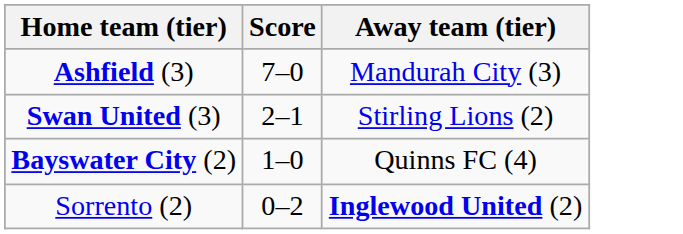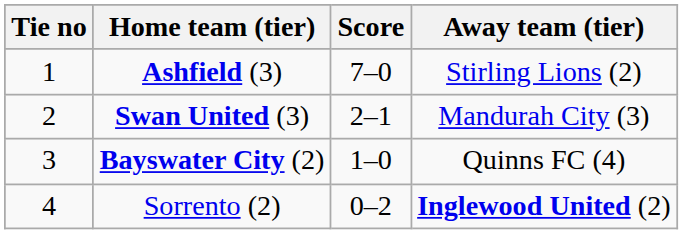 <table class="wikitable" style="text-align:center">
 <tr>
+<th>Tie no</th>
 <th>Home team (tier)</th>
 <th>Score</th>
 <th>Away team (tier)</th>
 </tr>
 <tr>
+<td>1</td>
 <td><strong><a href='#'>Ashfield</a></strong> (3)</td>
 <td>7–0</td>
+<td><a href='#'>Stirling Lions</a> (2)</td>
+</tr>
+<tr>
+<td>2</td>
+<td><strong><a href='#'>Swan United</a></strong> (3)</td>
+<td>2–1</td>
 <td><a href='#'>Mandurah City</a> (3)</td>
 </tr>
 <tr>
-<td><strong><a href='#'>Swan United</a></strong> (3)</td>
-<td>2–1</td>
-<td><a href='#'>Stirling Lions</a> (2)</td>
-</tr>
-<tr>
+<td>3</td>
 <td><strong><a href='#'>Bayswater City</a> </strong> (2)</td>
 <td>1–0</td>
 <td>Quinns FC (4)</td>
 </tr>
 <tr>
+<td>4</td>
 <td><a href='#'>Sorrento</a> (2)</td>
 <td>0–2</td>
 <td><strong><a href='#'>Inglewood United</a></strong> (2)</td>
 </tr>
 </table>
